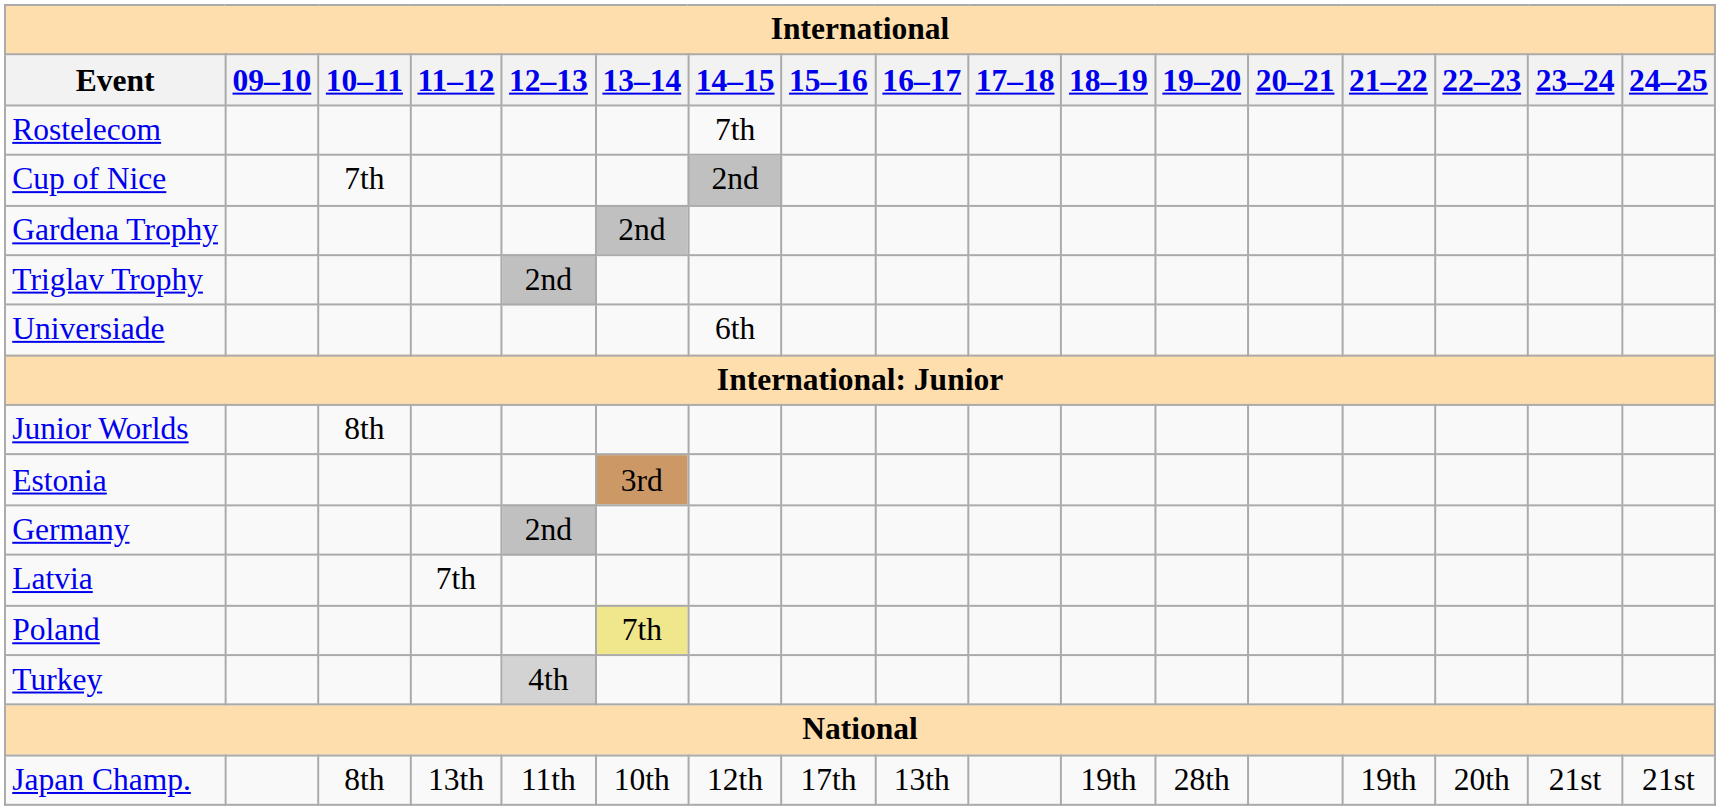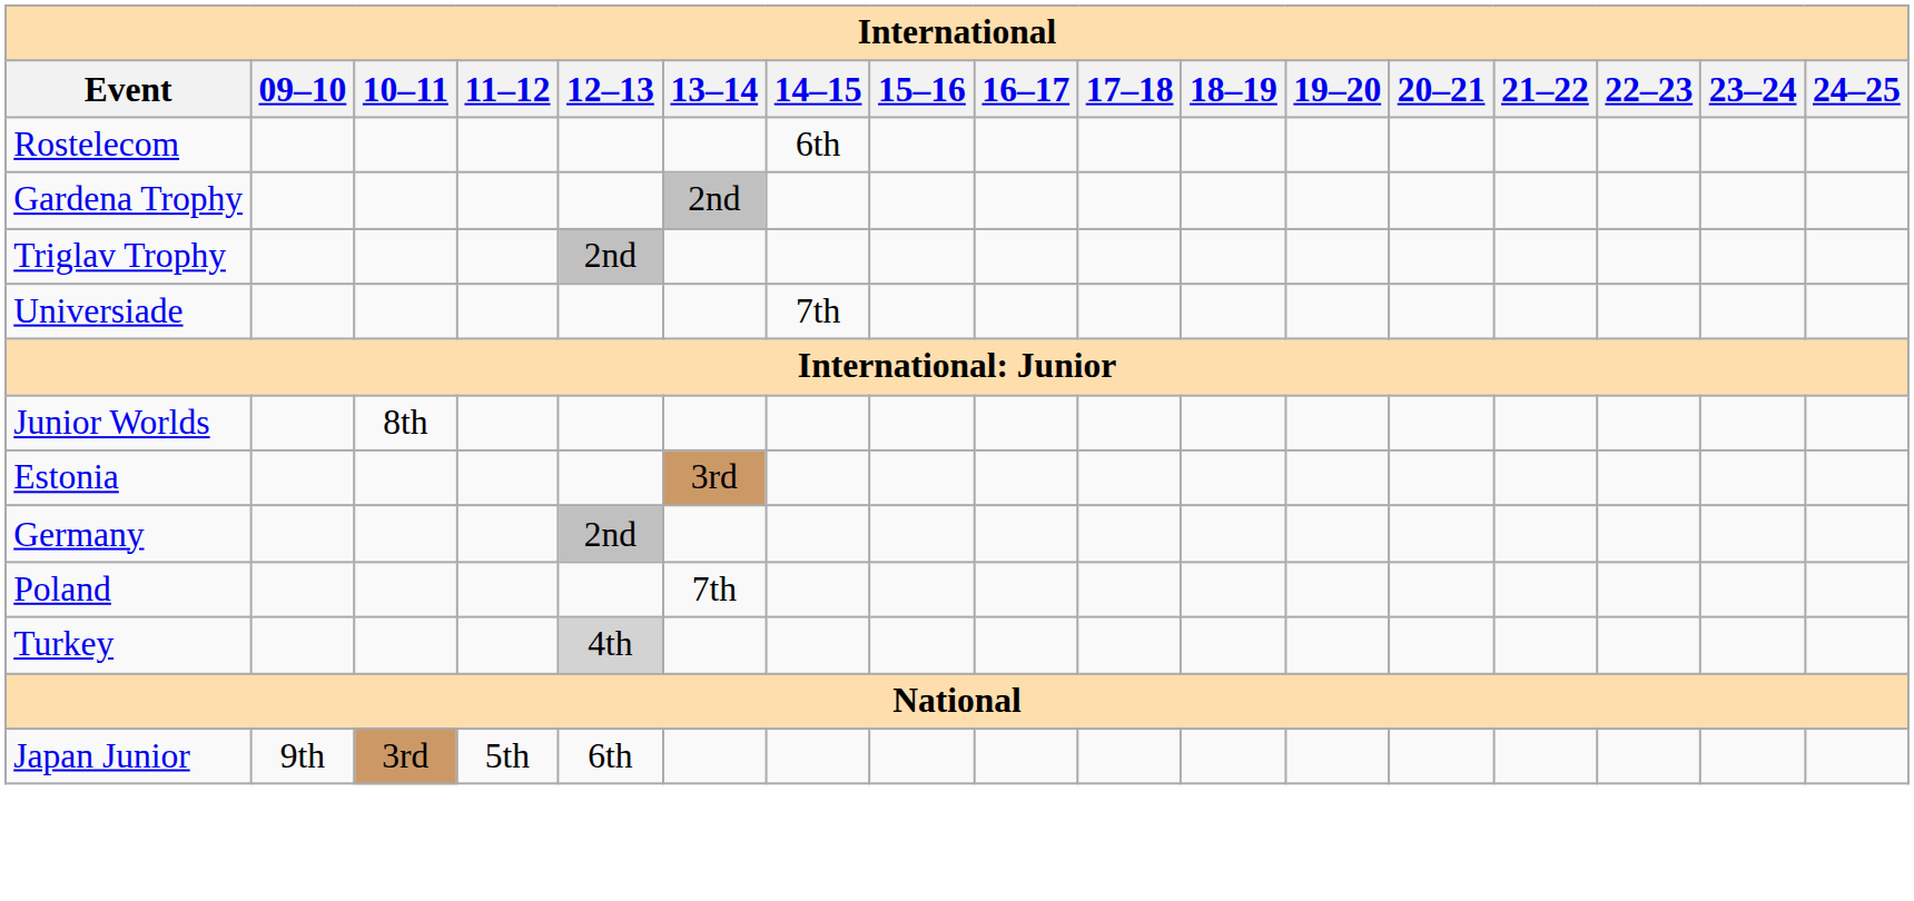 <table class="wikitable" style="text-align:center">
 <tr>
 <th colspan="17" style="background-color: #ffdead; " align="center">International</th>
 </tr>
 <tr>
 <th>Event</th>
 <th><a href='#'>09–10</a></th>
 <th><a href='#'>10–11</a></th>
 <th><a href='#'>11–12</a></th>
 <th><a href='#'>12–13</a></th>
 <th><a href='#'>13–14</a></th>
 <th><a href='#'>14–15</a></th>
 <th><a href='#'>15–16</a></th>
 <th><a href='#'>16–17</a></th>
 <th><a href='#'>17–18</a></th>
 <th><a href='#'>18–19</a></th>
 <th><a href='#'>19–20</a></th>
 <th><a href='#'>20–21</a></th>
 <th><a href='#'>21–22</a></th>
 <th><a href='#'>22–23</a></th>
 <th><a href='#'>23–24</a></th>
 <th><a href='#'>24–25</a></th>
 </tr>
 <tr>
 <td align=left> <a href='#'>Rostelecom</a></td>
 <td></td>
 <td></td>
 <td></td>
 <td></td>
 <td></td>
-<td>7th</td>
-<td></td>
-<td></td>
-<td></td>
-<td></td>
-<td></td>
-<td></td>
-<td></td>
-<td></td>
-<td></td>
-<td></td>
-</tr>
-<tr>
-<td align=left><a href='#'>Cup of Nice</a></td>
-<td></td>
-<td>7th</td>
-<td></td>
-<td></td>
-<td></td>
-<td bgcolor=silver>2nd</td>
+<td>6th</td>
 <td></td>
 <td></td>
 <td></td>
 <td></td>
 <td></td>
 <td></td>
 <td></td>
 <td></td>
 <td></td>
 <td></td>
 </tr>
 <tr>
 <td align=left><a href='#'>Gardena Trophy</a></td>
 <td></td>
 <td></td>
 <td></td>
 <td></td>
 <td bgcolor=silver>2nd</td>
 <td></td>
 <td></td>
 <td></td>
 <td></td>
 <td></td>
 <td></td>
 <td></td>
 <td></td>
 <td></td>
 <td></td>
 <td></td>
 </tr>
 <tr>
 <td align=left><a href='#'>Triglav Trophy</a></td>
 <td></td>
 <td></td>
 <td></td>
 <td bgcolor=silver>2nd</td>
 <td></td>
 <td></td>
 <td></td>
 <td></td>
 <td></td>
 <td></td>
 <td></td>
 <td></td>
 <td></td>
 <td></td>
 <td></td>
 <td></td>
 </tr>
 <tr>
 <td align=left><a href='#'>Universiade</a></td>
 <td></td>
 <td></td>
 <td></td>
 <td></td>
 <td></td>
-<td>6th</td>
+<td>7th</td>
 <td></td>
 <td></td>
 <td></td>
 <td></td>
 <td></td>
 <td></td>
 <td></td>
 <td></td>
 <td></td>
 <td></td>
 </tr>
 <tr>
 <th colspan="17" style="background-color: #ffdead; " align="center">International: Junior</th>
 </tr>
 <tr>
 <td align=left><a href='#'>Junior Worlds</a></td>
 <td></td>
 <td>8th</td>
 <td></td>
 <td></td>
 <td></td>
 <td></td>
 <td></td>
 <td></td>
 <td></td>
 <td></td>
 <td></td>
 <td></td>
 <td></td>
 <td></td>
 <td></td>
 </tr>
 <tr>
 <td align=left> <a href='#'>Estonia</a></td>
 <td></td>
 <td></td>
 <td></td>
 <td></td>
 <td bgcolor=cc9966>3rd</td>
 <td></td>
 <td></td>
 <td></td>
 <td></td>
 <td></td>
 <td></td>
 <td></td>
 <td></td>
 <td></td>
 <td></td>
 <td></td>
 </tr>
 <tr>
 <td align=left> <a href='#'>Germany</a></td>
 <td></td>
 <td></td>
 <td></td>
 <td bgcolor=silver>2nd</td>
 <td></td>
 <td></td>
 <td></td>
 <td></td>
 <td></td>
 <td></td>
 <td></td>
 <td></td>
 <td></td>
 <td></td>
 <td></td>
 <td></td>
 </tr>
 <tr>
-<td align=left> <a href='#'>Latvia</a></td>
-<td></td>
-<td></td>
-<td>7th</td>
-<td></td>
-<td></td>
-<td></td>
-<td></td>
-<td></td>
-<td></td>
-<td></td>
-<td></td>
-<td></td>
-<td></td>
-<td></td>
-<td></td>
-<td></td>
-</tr>
-<tr>
 <td align=left> <a href='#'>Poland</a></td>
 <td></td>
 <td></td>
 <td></td>
 <td></td>
-<td style="background: khaki;">7th</td>
+<td>7th</td>
 <td></td>
 <td></td>
 <td></td>
 <td></td>
 <td></td>
 <td></td>
 <td></td>
 <td></td>
 <td></td>
 <td></td>
 <td></td>
 </tr>
 <tr>
 <td align=left> <a href='#'>Turkey</a></td>
 <td></td>
 <td></td>
 <td></td>
 <td style="background: lightgrey;">4th</td>
 <td></td>
 <td></td>
 <td></td>
 <td></td>
 <td></td>
 <td></td>
 <td></td>
 <td></td>
 <td></td>
 <td></td>
 <td></td>
 <td></td>
 </tr>
 <tr>
 <th colspan="17" style="background-color: #ffdead; " align="center">National</th>
 </tr>
 <tr>
-<td align=left><a href='#'>Japan Champ.</a></td>
+<td align=left><a href='#'>Japan Junior</a></td>
+<td>9th</td>
+<td bgcolor=cc9966>3rd</td>
+<td>5th</td>
+<td>6th</td>
 <td></td>
-<td>8th</td>
-<td>13th</td>
-<td>11th</td>
-<td>10th</td>
-<td>12th</td>
-<td>17th</td>
-<td>13th</td>
 <td></td>
-<td>19th</td>
-<td>28th</td>
 <td></td>
-<td>19th</td>
-<td>20th</td>
-<td>21st</td>
-<td>21st</td>
+<td></td>
+<td></td>
+<td></td>
+<td></td>
+<td></td>
+<td></td>
+<td></td>
+<td></td>
+<td></td>
 </tr>
 </table>
